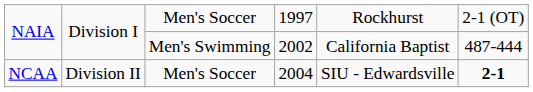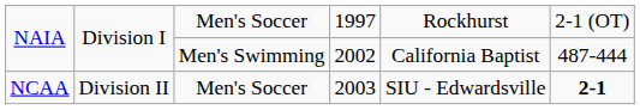 <table class="wikitable" style="text-align:center">
 <tr align = "center">
 <td rowspan="2"><a href='#'>NAIA</a></td>
 <td rowspan="2">Division I</td>
 <td>Men's Soccer</td>
 <td>1997</td>
 <td>Rockhurst</td>
 <td>2-1 (OT)</td>
 </tr>
 <tr align="center">
 <td>Men's Swimming</td>
 <td>2002</td>
 <td>California Baptist</td>
 <td>487-444</td>
 </tr>
 <tr align = "center">
 <td><a href='#'>NCAA</a></td>
 <td>Division II</td>
 <td>Men's Soccer</td>
-<td>2004</td>
+<td>2003</td>
 <td>SIU - Edwardsville</td>
 <td><strong>2-1</strong></td>
 </tr>
 </table>
